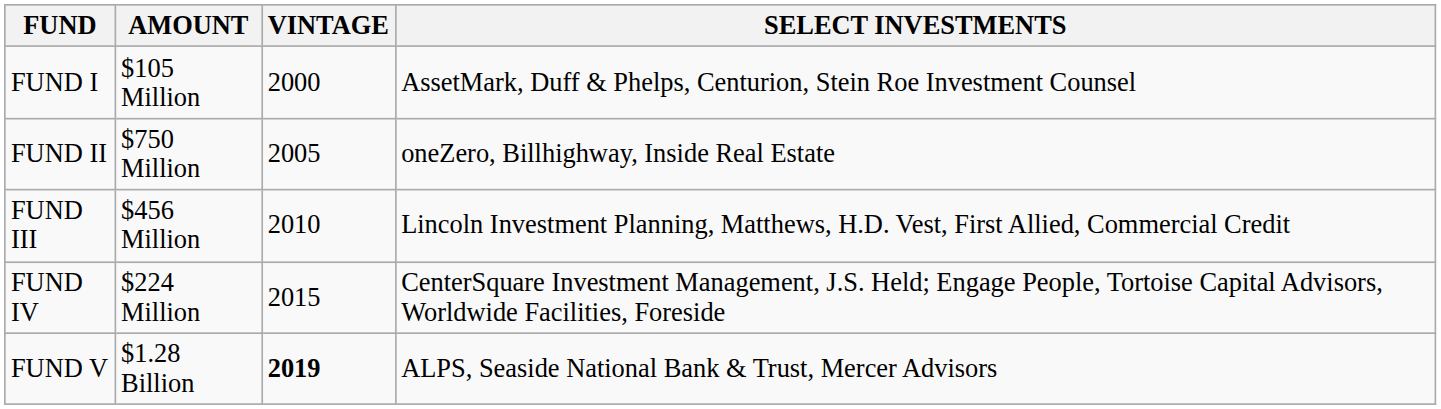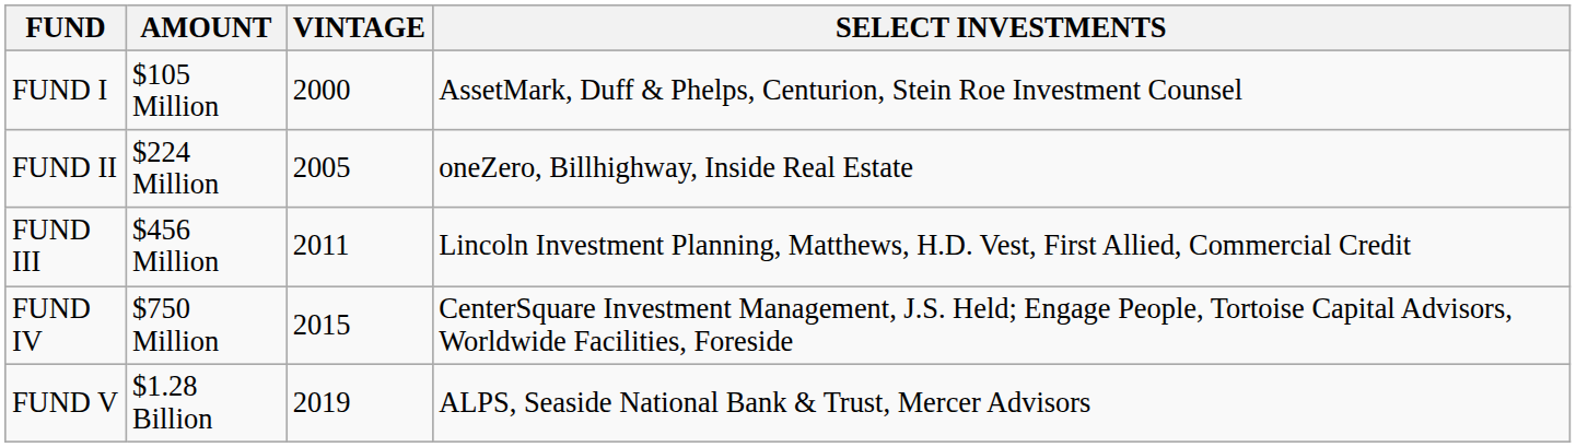 <table class="wikitable">
 <tr>
 <th>FUND</th>
 <th>AMOUNT</th>
 <th>VINTAGE</th>
 <th>SELECT INVESTMENTS</th>
 </tr>
 <tr>
 <td>FUND I</td>
 <td>$105 Million</td>
 <td>2000</td>
 <td>AssetMark, Duff & Phelps, Centurion, Stein Roe Investment Counsel</td>
 </tr>
 <tr>
 <td>FUND II</td>
-<td>$750 Million</td>
+<td>$224 Million</td>
 <td>2005</td>
 <td>oneZero, Billhighway, Inside Real Estate</td>
 </tr>
 <tr>
 <td>FUND III</td>
 <td>$456 Million</td>
-<td>2010</td>
+<td>2011</td>
 <td>Lincoln Investment Planning, Matthews, H.D. Vest, First Allied, Commercial Credit</td>
 </tr>
 <tr>
 <td>FUND IV</td>
-<td>$224 Million</td>
+<td>$750 Million</td>
 <td>2015</td>
 <td>CenterSquare Investment Management, J.S. Held; Engage People, Tortoise Capital Advisors, Worldwide Facilities, Foreside</td>
 </tr>
 <tr>
 <td>FUND V</td>
 <td>$1.28 Billion</td>
-<td><strong>2019</strong></td>
+<td>2019</td>
 <td>ALPS, Seaside National Bank & Trust, Mercer Advisors</td>
 </tr>
 </table>
